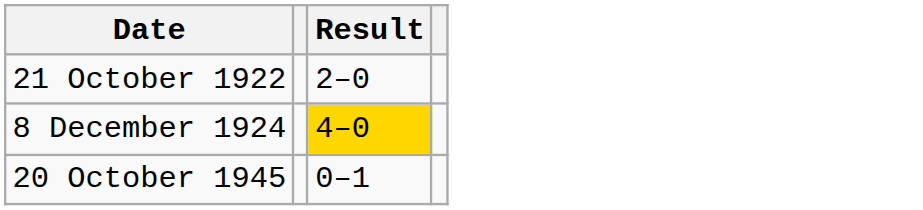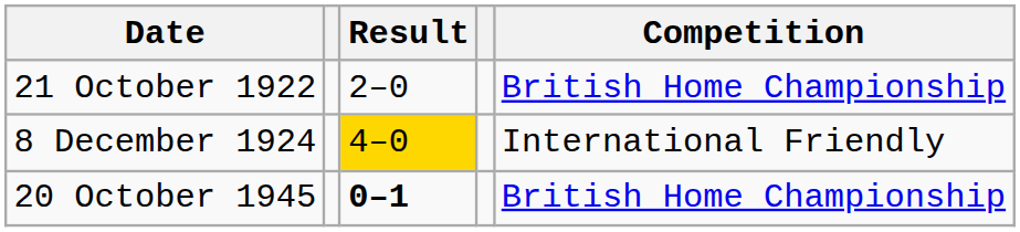 <table class="wikitable">
 <tr>
 <th>Date</th>
 <th></th>
 <th>Result</th>
 <th></th>
+<th>Competition</th>
 </tr>
 <tr>
 <td>21 October 1922</td>
 <td></td>
 <td>2–0</td>
 <td></td>
+<td><a href='#'>British Home Championship</a></td>
 </tr>
 <tr>
 <td>8 December 1924</td>
 <td></td>
 <td style="background: gold;">4–0</td>
 <td></td>
+<td>International Friendly</td>
 </tr>
 <tr>
 <td>20 October 1945</td>
 <td></td>
-<td>0–1</td>
+<td><strong>0–1</strong></td>
 <td></td>
+<td><a href='#'>British Home Championship</a></td>
 </tr>
 </table>
